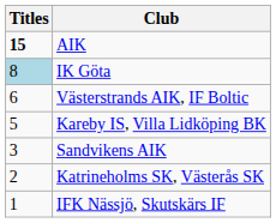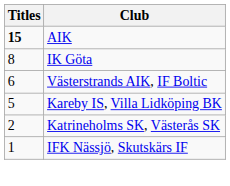 <table class="wikitable">
 <tr>
 <th>Titles</th>
 <th>Club</th>
 </tr>
 <tr>
 <td><strong>15</strong></td>
 <td><a href='#'>AIK</a></td>
 </tr>
 <tr>
-<td style="background: lightblue;">8</td>
+<td>8</td>
 <td><a href='#'>IK Göta</a></td>
 </tr>
 <tr>
 <td>6</td>
 <td><a href='#'>Västerstrands AIK</a>, <a href='#'>IF Boltic</a></td>
 </tr>
 <tr>
 <td>5</td>
 <td><a href='#'>Kareby IS</a>, <a href='#'>Villa Lidköping BK</a></td>
 </tr>
 <tr>
-<td>3</td>
-<td><a href='#'>Sandvikens AIK</a></td>
-</tr>
-<tr>
 <td>2</td>
 <td><a href='#'>Katrineholms SK</a>, <a href='#'>Västerås SK</a></td>
 </tr>
 <tr>
 <td>1</td>
 <td><a href='#'>IFK Nässjö</a>, <a href='#'>Skutskärs IF</a></td>
 </tr>
 </table>
